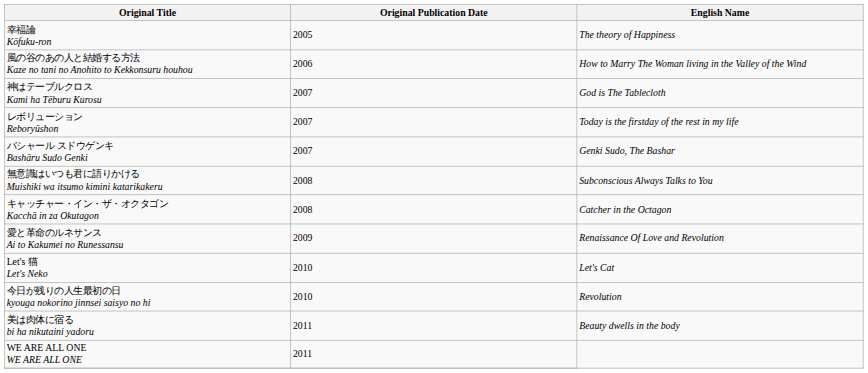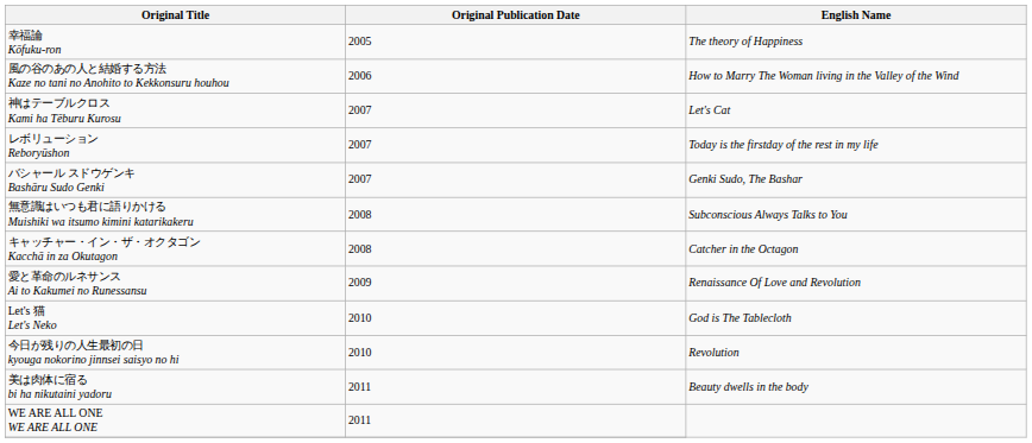 <table class="wikitable" style="font-size:90%; width: 100%; text-align: left;">
 <tr>
 <th style="width: 33%;">Original Title</th>
 <th style="width: 33%;">Original Publication Date</th>
 <th style="width: 33%;">English Name</th>
 </tr>
 <tr>
 <td>幸福論<br><em>Kōfuku-ron</em></td>
 <td>2005</td>
 <td><em>The theory of Happiness</em></td>
 </tr>
 <tr>
 <td>風の谷のあの人と結婚する方法<br><em>Kaze no tani no Anohito to Kekkonsuru houhou</em></td>
 <td>2006</td>
 <td><em>How to Marry The Woman living in the Valley of the Wind</em></td>
 </tr>
 <tr>
 <td>神はテーブルクロス<br><em>Kami ha Tēburu Kurosu</em></td>
 <td>2007</td>
-<td><em>God is The Tablecloth</em></td>
+<td><em>Let's Cat</em></td>
 </tr>
 <tr>
 <td>レボリューション<br><em>Reboryūshon</em></td>
 <td>2007</td>
 <td><em>Today is the firstday of the rest in my life</em></td>
 </tr>
 <tr>
 <td>バシャール スドウゲンキ<br> <em>Bashāru Sudo Genki</em></td>
 <td>2007</td>
 <td><em>Genki Sudo, The Bashar</em></td>
 </tr>
 <tr>
 <td>無意識はいつも君に語りかける<br><em>Muishiki wa itsumo kimini katarikakeru</em></td>
 <td>2008</td>
 <td><em>Subconscious Always Talks to You</em></td>
 </tr>
 <tr>
 <td>キャッチャー・イン・ザ・オクタゴン<br><em>Kacchā in za Okutagon</em></td>
 <td>2008</td>
 <td><em>Catcher in the Octagon</em></td>
 </tr>
 <tr>
 <td>愛と革命のルネサンス<br><em>Ai to Kakumei no Runessansu</em></td>
 <td>2009</td>
 <td><em>Renaissance Of Love and Revolution</em></td>
 </tr>
 <tr>
 <td>Let's 猫<br><em>Let's Neko</em></td>
 <td>2010</td>
-<td><em>Let's Cat</em></td>
+<td><em>God is The Tablecloth</em></td>
 </tr>
 <tr>
 <td>今日が残りの人生最初の日<br><em>kyouga nokorino jinnsei saisyo no hi</em></td>
 <td>2010</td>
 <td><em>Revolution</em></td>
 </tr>
 <tr>
 <td>美は肉体に宿る<br><em>bi ha nikutaini yadoru</em></td>
 <td>2011</td>
 <td><em>Beauty dwells in the body</em></td>
 </tr>
 <tr>
 <td>WE ARE ALL ONE<br><em>WE ARE ALL ONE</em></td>
 <td>2011</td>
 </tr>
 <tr>
 </tr>
 </table>
